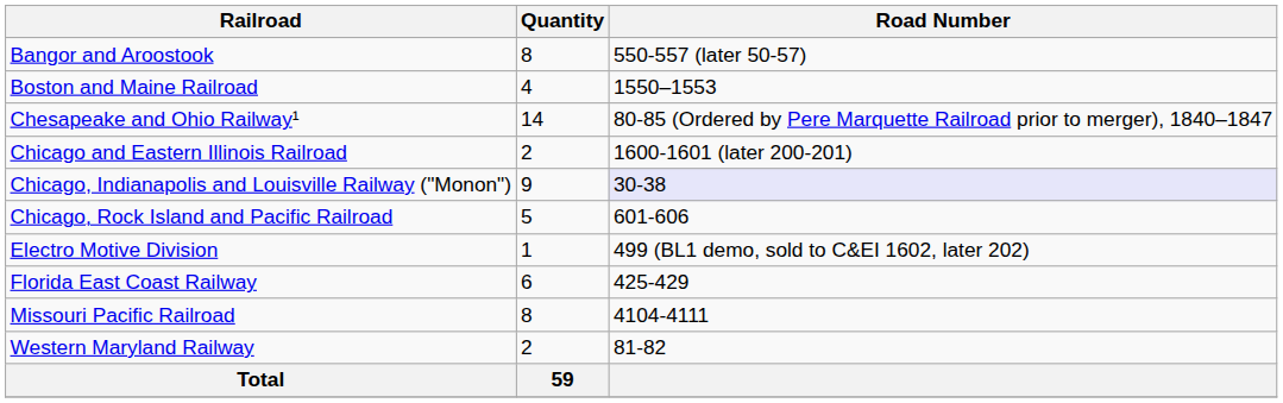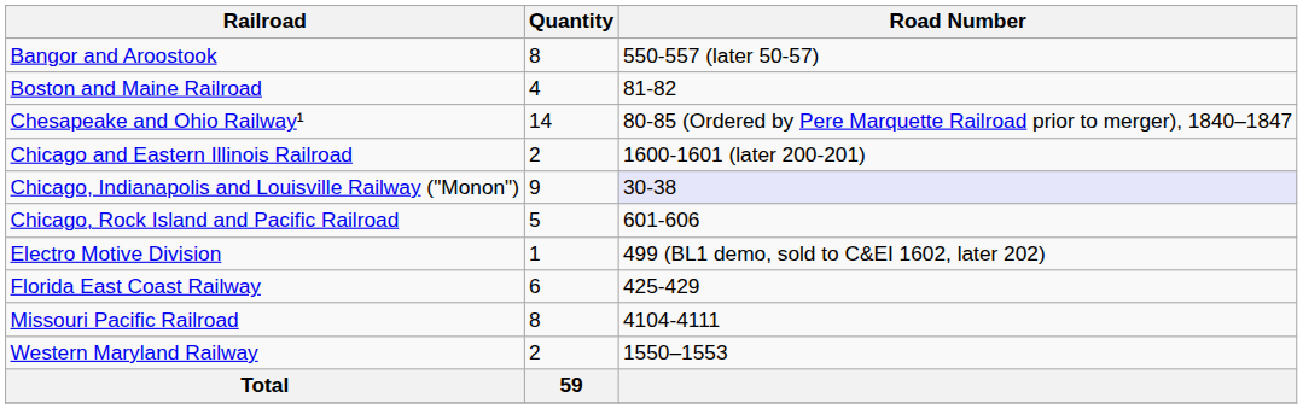 <table class="wikitable">
 <tr>
 <th><strong>Railroad</strong></th>
 <th><strong>Quantity</strong></th>
 <th><strong>Road Number</strong></th>
 </tr>
 <tr>
 <td><a href='#'>Bangor and Aroostook</a></td>
 <td>8</td>
 <td>550-557 (later 50-57)</td>
 </tr>
 <tr>
 <td><a href='#'>Boston and Maine Railroad</a></td>
 <td>4</td>
-<td>1550–1553</td>
+<td>81-82</td>
 </tr>
 <tr>
 <td><a href='#'>Chesapeake and Ohio Railway</a>¹</td>
 <td>14</td>
 <td>80-85 (Ordered by <a href='#'>Pere Marquette Railroad</a> prior to merger), 1840–1847</td>
 </tr>
 <tr>
 <td><a href='#'>Chicago and Eastern Illinois Railroad</a></td>
 <td>2</td>
 <td>1600-1601 (later 200-201)</td>
 </tr>
 <tr>
 <td><a href='#'>Chicago, Indianapolis and Louisville Railway</a> ("Monon")</td>
 <td>9</td>
 <td style="background: lavender;">30-38</td>
 </tr>
 <tr>
 <td><a href='#'>Chicago, Rock Island and Pacific Railroad</a></td>
 <td>5</td>
 <td>601-606</td>
 </tr>
 <tr>
 <td><a href='#'>Electro Motive Division</a></td>
 <td>1</td>
 <td>499 (BL1 demo, sold to C&EI 1602, later 202)</td>
 </tr>
 <tr>
 <td><a href='#'>Florida East Coast Railway</a></td>
 <td>6</td>
 <td>425-429</td>
 </tr>
 <tr>
 <td><a href='#'>Missouri Pacific Railroad</a></td>
 <td>8</td>
 <td>4104-4111</td>
 </tr>
 <tr>
 <td><a href='#'>Western Maryland Railway</a></td>
 <td>2</td>
-<td>81-82</td>
+<td>1550–1553</td>
 </tr>
 <tr>
 <th>Total</th>
 <th>59</th>
 <th></th>
 </tr>
 <tr>
 </tr>
 </table>
